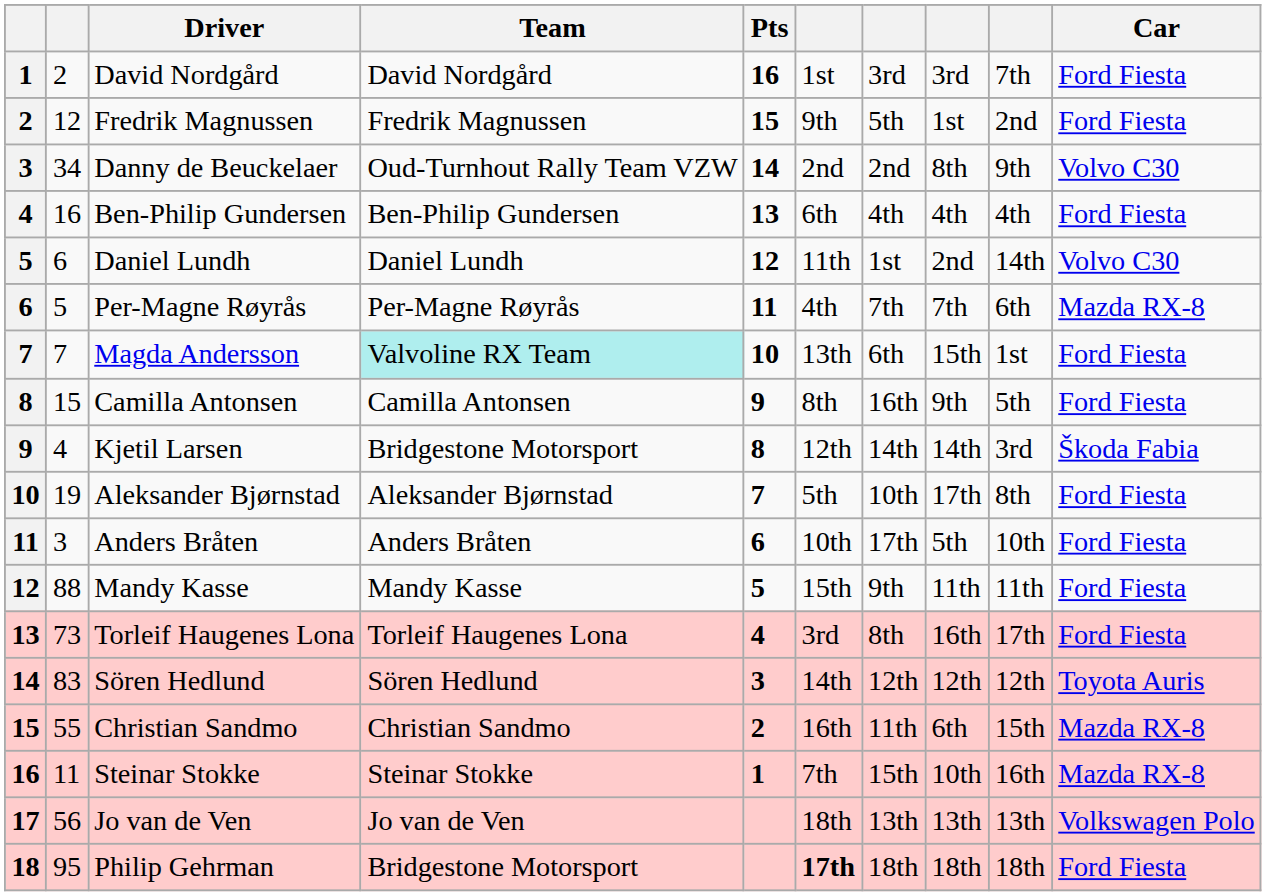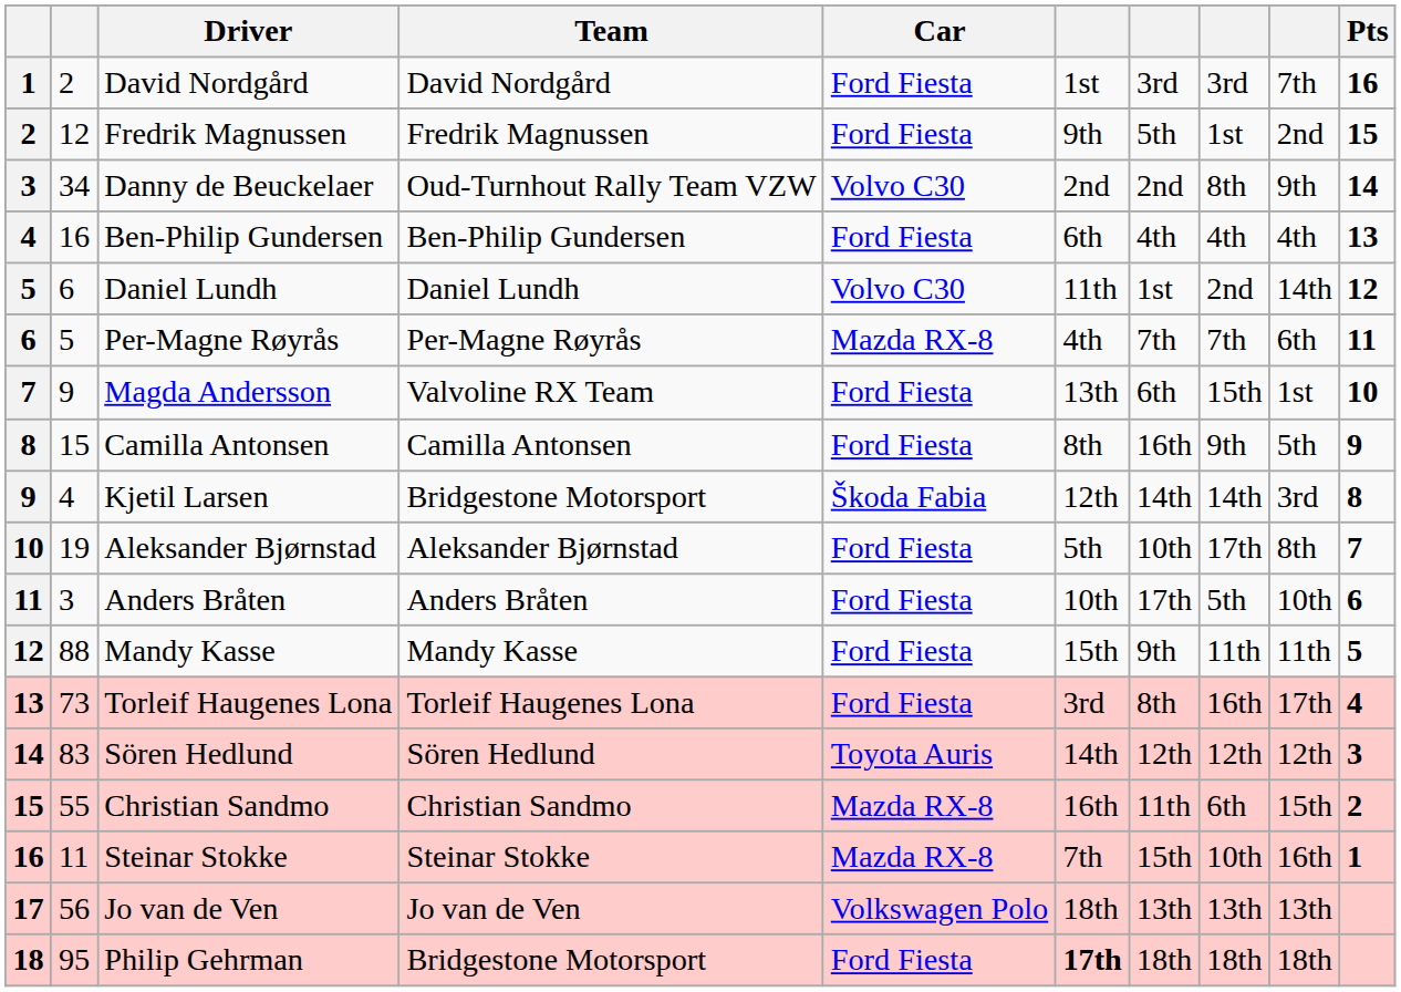 <table class=wikitable style="font-size:95%">
 <tr>
 <th></th>
 <th></th>
 <th>Driver</th>
 <th>Team</th>
-<th>Pts</th>
+<th>Car</th>
 <th></th>
 <th></th>
 <th></th>
 <th></th>
-<th>Car</th>
+<th>Pts</th>
 </tr>
 <tr>
 <th>1</th>
 <td>2</td>
 <td> David Nordgård</td>
 <td>David Nordgård</td>
-<td><strong>16</strong></td>
+<td><a href='#'>Ford Fiesta</a></td>
 <td>1st</td>
 <td>3rd</td>
 <td>3rd</td>
 <td>7th</td>
-<td><a href='#'>Ford Fiesta</a></td>
+<td><strong>16</strong></td>
 </tr>
 <tr>
 <th>2</th>
 <td>12</td>
 <td> Fredrik Magnussen</td>
 <td>Fredrik Magnussen</td>
-<td><strong>15</strong></td>
+<td><a href='#'>Ford Fiesta</a></td>
 <td>9th</td>
 <td>5th</td>
 <td>1st</td>
 <td>2nd</td>
-<td><a href='#'>Ford Fiesta</a></td>
+<td><strong>15</strong></td>
 </tr>
 <tr>
 <th>3</th>
 <td>34</td>
 <td> Danny de Beuckelaer</td>
 <td>Oud-Turnhout Rally Team VZW</td>
-<td><strong>14</strong></td>
+<td><a href='#'>Volvo C30</a></td>
 <td>2nd</td>
 <td>2nd</td>
 <td>8th</td>
 <td>9th</td>
-<td><a href='#'>Volvo C30</a></td>
+<td><strong>14</strong></td>
 </tr>
 <tr>
 <th>4</th>
 <td>16</td>
 <td> Ben-Philip Gundersen</td>
 <td>Ben-Philip Gundersen</td>
-<td><strong>13</strong></td>
+<td><a href='#'>Ford Fiesta</a></td>
 <td>6th</td>
 <td>4th</td>
 <td>4th</td>
 <td>4th</td>
-<td><a href='#'>Ford Fiesta</a></td>
+<td><strong>13</strong></td>
 </tr>
 <tr>
 <th>5</th>
 <td>6</td>
 <td> Daniel Lundh</td>
 <td>Daniel Lundh</td>
-<td><strong>12</strong></td>
+<td><a href='#'>Volvo C30</a></td>
 <td>11th</td>
 <td>1st</td>
 <td>2nd</td>
 <td>14th</td>
-<td><a href='#'>Volvo C30</a></td>
+<td><strong>12</strong></td>
 </tr>
 <tr>
 <th>6</th>
 <td>5</td>
 <td> Per-Magne Røyrås</td>
 <td>Per-Magne Røyrås</td>
-<td><strong>11</strong></td>
+<td><a href='#'>Mazda RX-8</a></td>
 <td>4th</td>
 <td>7th</td>
 <td>7th</td>
 <td>6th</td>
-<td><a href='#'>Mazda RX-8</a></td>
+<td><strong>11</strong></td>
 </tr>
 <tr>
 <th>7</th>
-<td>7</td>
+<td>9</td>
 <td> <a href='#'>Magda Andersson</a></td>
-<td style="background: paleturquoise;">Valvoline RX Team</td>
-<td><strong>10</strong></td>
+<td>Valvoline RX Team</td>
+<td><a href='#'>Ford Fiesta</a></td>
 <td>13th</td>
 <td>6th</td>
 <td>15th</td>
 <td>1st</td>
-<td><a href='#'>Ford Fiesta</a></td>
+<td><strong>10</strong></td>
 </tr>
 <tr>
 <th>8</th>
 <td>15</td>
 <td> Camilla Antonsen</td>
 <td>Camilla Antonsen</td>
-<td><strong>9</strong></td>
+<td><a href='#'>Ford Fiesta</a></td>
 <td>8th</td>
 <td>16th</td>
 <td>9th</td>
 <td>5th</td>
-<td><a href='#'>Ford Fiesta</a></td>
+<td><strong>9</strong></td>
 </tr>
 <tr>
 <th>9</th>
 <td>4</td>
 <td> Kjetil Larsen</td>
 <td>Bridgestone Motorsport</td>
-<td><strong>8</strong></td>
+<td><a href='#'>Škoda Fabia</a></td>
 <td>12th</td>
 <td>14th</td>
 <td>14th</td>
 <td>3rd</td>
-<td><a href='#'>Škoda Fabia</a></td>
+<td><strong>8</strong></td>
 </tr>
 <tr>
 <th>10</th>
 <td>19</td>
 <td> Aleksander Bjørnstad</td>
 <td>Aleksander Bjørnstad</td>
-<td><strong>7</strong></td>
+<td><a href='#'>Ford Fiesta</a></td>
 <td>5th</td>
 <td>10th</td>
 <td>17th</td>
 <td>8th</td>
-<td><a href='#'>Ford Fiesta</a></td>
+<td><strong>7</strong></td>
 </tr>
 <tr>
 <th>11</th>
 <td>3</td>
 <td> Anders Bråten</td>
 <td>Anders Bråten</td>
-<td><strong>6</strong></td>
+<td><a href='#'>Ford Fiesta</a></td>
 <td>10th</td>
 <td>17th</td>
 <td>5th</td>
 <td>10th</td>
-<td><a href='#'>Ford Fiesta</a></td>
+<td><strong>6</strong></td>
 </tr>
 <tr>
 <th>12</th>
 <td>88</td>
 <td> Mandy Kasse</td>
 <td>Mandy Kasse</td>
-<td><strong>5</strong></td>
+<td><a href='#'>Ford Fiesta</a></td>
 <td>15th</td>
 <td>9th</td>
 <td>11th</td>
 <td>11th</td>
-<td><a href='#'>Ford Fiesta</a></td>
+<td><strong>5</strong></td>
 </tr>
 <tr>
 <th style="background:#ffcccc;">13</th>
 <td style="background:#ffcccc;">73</td>
 <td style="background:#ffcccc;"> Torleif Haugenes Lona</td>
 <td style="background:#ffcccc;">Torleif Haugenes Lona</td>
-<td style="background:#ffcccc;"><strong>4</strong></td>
+<td style="background:#ffcccc;"><a href='#'>Ford Fiesta</a></td>
 <td style="background:#ffcccc;">3rd</td>
 <td style="background:#ffcccc;">8th</td>
 <td style="background:#ffcccc;">16th</td>
 <td style="background:#ffcccc;">17th</td>
-<td style="background:#ffcccc;"><a href='#'>Ford Fiesta</a></td>
+<td style="background:#ffcccc;"><strong>4</strong></td>
 </tr>
 <tr>
 <th style="background:#ffcccc;">14</th>
 <td style="background:#ffcccc;">83</td>
 <td style="background:#ffcccc;"> Sören Hedlund</td>
 <td style="background:#ffcccc;">Sören Hedlund</td>
-<td style="background:#ffcccc;"><strong>3</strong></td>
+<td style="background:#ffcccc;"><a href='#'>Toyota Auris</a></td>
 <td style="background:#ffcccc;">14th</td>
 <td style="background:#ffcccc;">12th</td>
 <td style="background:#ffcccc;">12th</td>
 <td style="background:#ffcccc;">12th</td>
-<td style="background:#ffcccc;"><a href='#'>Toyota Auris</a></td>
+<td style="background:#ffcccc;"><strong>3</strong></td>
 </tr>
 <tr>
 <th style="background:#ffcccc;">15</th>
 <td style="background:#ffcccc;">55</td>
 <td style="background:#ffcccc;"> Christian Sandmo</td>
 <td style="background:#ffcccc;">Christian Sandmo</td>
-<td style="background:#ffcccc;"><strong>2</strong></td>
+<td style="background:#ffcccc;"><a href='#'>Mazda RX-8</a></td>
 <td style="background:#ffcccc;">16th</td>
 <td style="background:#ffcccc;">11th</td>
 <td style="background:#ffcccc;">6th</td>
 <td style="background:#ffcccc;">15th</td>
-<td style="background:#ffcccc;"><a href='#'>Mazda RX-8</a></td>
+<td style="background:#ffcccc;"><strong>2</strong></td>
 </tr>
 <tr>
 <th style="background:#ffcccc;">16</th>
 <td style="background:#ffcccc;">11</td>
 <td style="background:#ffcccc;"> Steinar Stokke</td>
 <td style="background:#ffcccc;">Steinar Stokke</td>
-<td style="background:#ffcccc;"><strong>1</strong></td>
+<td style="background:#ffcccc;"><a href='#'>Mazda RX-8</a></td>
 <td style="background:#ffcccc;">7th</td>
 <td style="background:#ffcccc;">15th</td>
 <td style="background:#ffcccc;">10th</td>
 <td style="background:#ffcccc;">16th</td>
-<td style="background:#ffcccc;"><a href='#'>Mazda RX-8</a></td>
+<td style="background:#ffcccc;"><strong>1</strong></td>
 </tr>
 <tr>
 <th style="background:#ffcccc;">17</th>
 <td style="background:#ffcccc;">56</td>
 <td style="background:#ffcccc;"> Jo van de Ven</td>
 <td style="background:#ffcccc;">Jo van de Ven</td>
-<td style="background:#ffcccc;"></td>
+<td style="background:#ffcccc;"><a href='#'>Volkswagen Polo</a></td>
 <td style="background:#ffcccc;">18th</td>
 <td style="background:#ffcccc;">13th</td>
 <td style="background:#ffcccc;">13th</td>
 <td style="background:#ffcccc;">13th</td>
-<td style="background:#ffcccc;"><a href='#'>Volkswagen Polo</a></td>
+<td style="background:#ffcccc;"></td>
 </tr>
 <tr>
 <th style="background:#ffcccc;">18</th>
 <td style="background:#ffcccc;">95</td>
 <td style="background:#ffcccc;"> Philip Gehrman</td>
 <td style="background:#ffcccc;">Bridgestone Motorsport</td>
-<td style="background:#ffcccc;"></td>
+<td style="background:#ffcccc;"><a href='#'>Ford Fiesta</a></td>
 <td style="background:#ffcccc;"><strong>17th</strong></td>
 <td style="background:#ffcccc;">18th</td>
 <td style="background:#ffcccc;">18th</td>
 <td style="background:#ffcccc;">18th</td>
-<td style="background:#ffcccc;"><a href='#'>Ford Fiesta</a></td>
+<td style="background:#ffcccc;"></td>
 </tr>
 </table>
